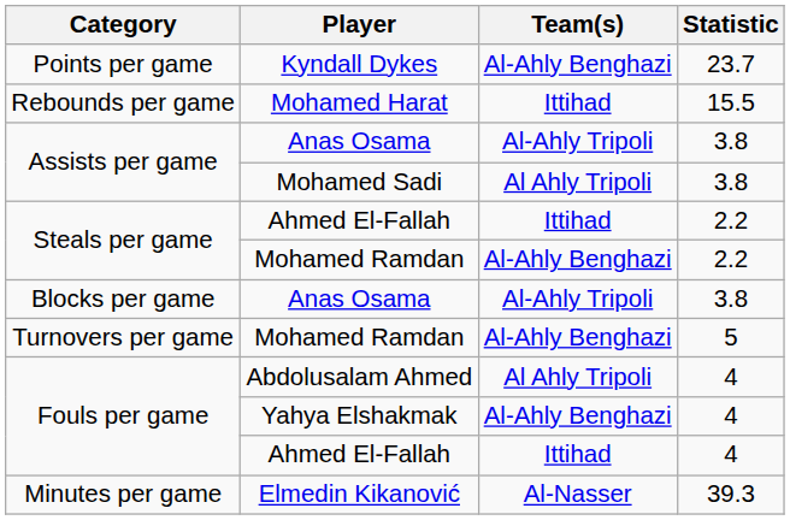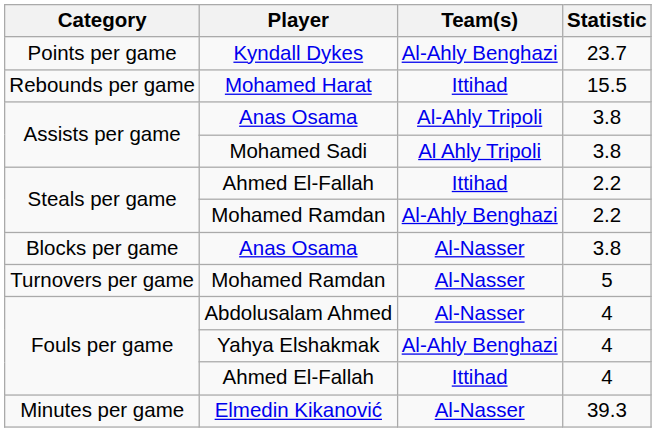 <table class="wikitable" style="text-align:center">
 <tr>
 <th>Category</th>
 <th>Player</th>
 <th>Team(s)</th>
 <th>Statistic</th>
 </tr>
 <tr>
 <td>Points per game</td>
 <td> <a href='#'>Kyndall Dykes</a></td>
 <td><a href='#'>Al-Ahly Benghazi</a></td>
 <td>23.7</td>
 </tr>
 <tr>
 <td>Rebounds per game</td>
 <td> <a href='#'>Mohamed Harat</a></td>
 <td><a href='#'>Ittihad</a></td>
 <td>15.5</td>
 </tr>
 <tr>
 <td rowspan=2>Assists per game</td>
 <td> <a href='#'>Anas Osama</a></td>
 <td><a href='#'>Al-Ahly Tripoli</a></td>
 <td>3.8</td>
 </tr>
 <tr>
 <td> Mohamed Sadi</td>
 <td><a href='#'>Al Ahly Tripoli</a></td>
 <td>3.8</td>
 </tr>
 <tr>
 <td rowspan=2>Steals per game</td>
 <td> Ahmed El-Fallah</td>
 <td><a href='#'>Ittihad</a></td>
 <td>2.2</td>
 </tr>
 <tr>
 <td> Mohamed Ramdan</td>
 <td><a href='#'>Al-Ahly Benghazi</a></td>
 <td>2.2</td>
 </tr>
 <tr>
 <td>Blocks per game</td>
 <td> <a href='#'>Anas Osama</a></td>
-<td><a href='#'>Al-Ahly Tripoli</a></td>
+<td><a href='#'>Al-Nasser</a></td>
 <td>3.8</td>
 </tr>
 <tr>
 <td>Turnovers per game</td>
 <td> Mohamed Ramdan</td>
-<td><a href='#'>Al-Ahly Benghazi</a></td>
+<td><a href='#'>Al-Nasser</a></td>
 <td>5</td>
 </tr>
 <tr>
 <td rowspan=3>Fouls per game</td>
 <td> Abdolusalam Ahmed</td>
-<td><a href='#'>Al Ahly Tripoli</a></td>
+<td><a href='#'>Al-Nasser</a></td>
 <td>4</td>
 </tr>
 <tr>
 <td> Yahya Elshakmak</td>
 <td><a href='#'>Al-Ahly Benghazi</a></td>
 <td>4</td>
 </tr>
 <tr>
 <td> Ahmed El-Fallah</td>
 <td><a href='#'>Ittihad</a></td>
 <td>4</td>
 </tr>
 <tr>
 <td>Minutes per game</td>
 <td> <a href='#'>Elmedin Kikanović</a></td>
 <td><a href='#'>Al-Nasser</a></td>
 <td>39.3</td>
 </tr>
 </table>
